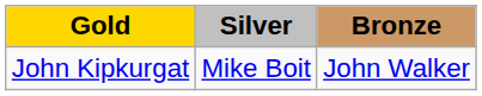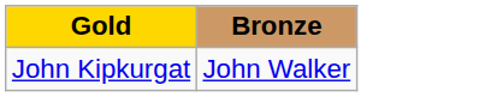 <table class="wikitable">
 <tr>
 <th scope=col style="background-color:gold;">Gold</th>
-<th scope=col style="background-color:silver;">Silver</th>
 <th scope=col style="background-color:#cc9966;">Bronze</th>
 </tr>
 <tr>
 <td><a href='#'>John Kipkurgat</a><br><em></em></td>
-<td><a href='#'>Mike Boit</a><br><em></em></td>
 <td><a href='#'>John Walker</a><br><em></em></td>
 </tr>
 </table>
